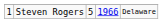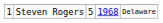 <table class="wikitable">
 <tr>
 </tr>
 <tr>
 <td>1</td>
 <td>Steven Rogers</td>
 <td>5</td>
-<td><a href='#'>1966</a></td>
+<td><a href='#'>1968</a></td>
 <td style="font-size:80%;">Delaware</td>
 </tr>
 </table>
